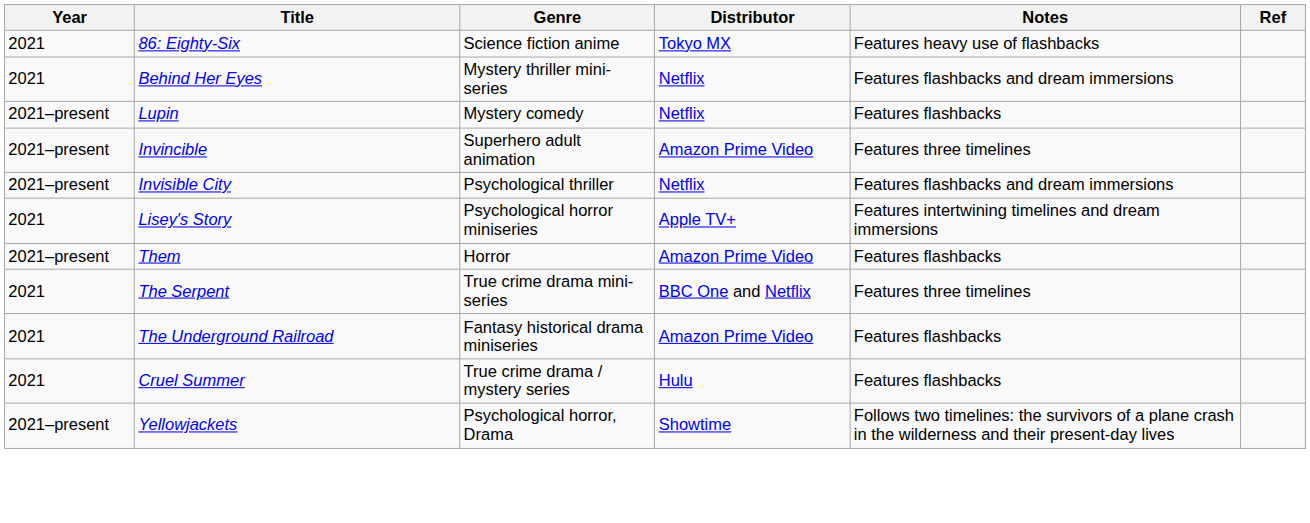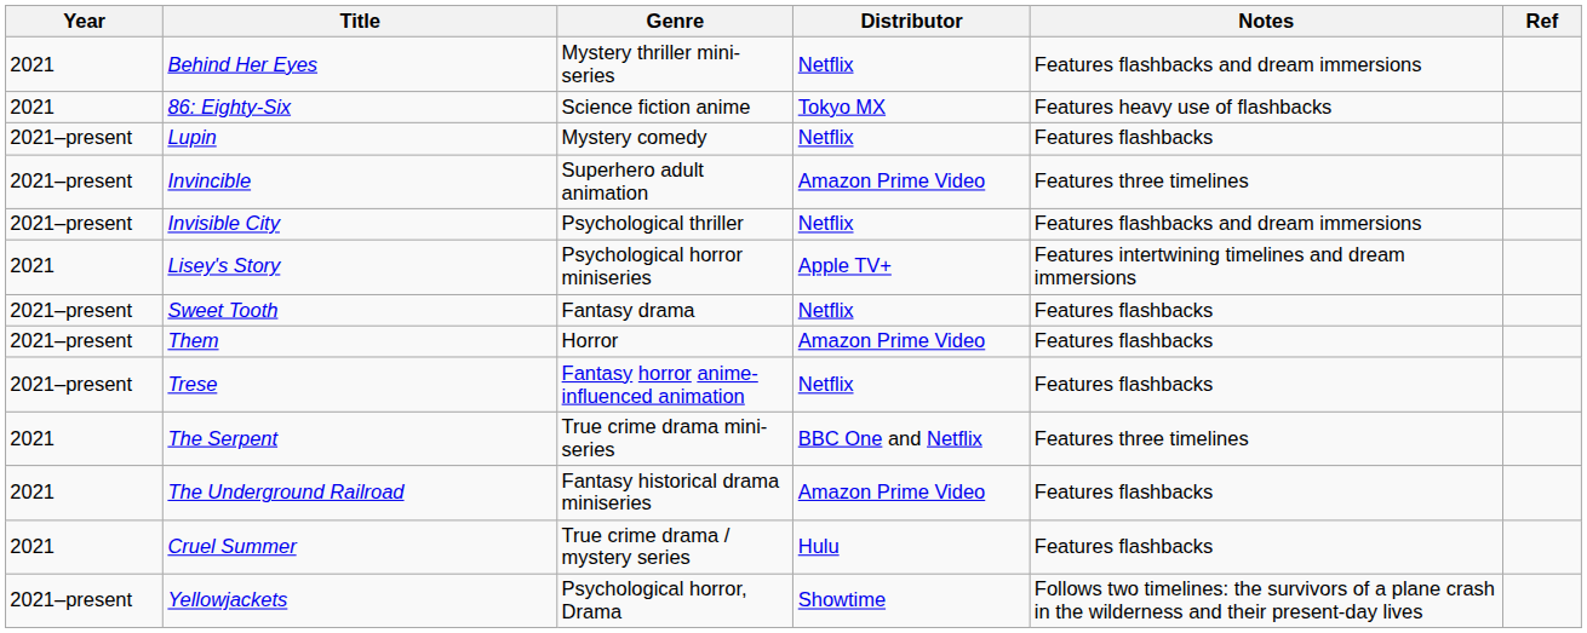 <table class="wikitable sortable" style="width:100%; font-size:100%;">
 <tr>
 <th style="width:10%;">Year</th>
 <th style="width:25%;">Title</th>
 <th style="width:15%;">Genre</th>
 <th style="width:15%;">Distributor</th>
 <th style="width:30%;">Notes</th>
 <th style="width:5%;">Ref</th>
 </tr>
 <tr>
 <td>2021</td>
+<td><em><a href='#'>Behind Her Eyes</a></em></td>
+<td>Mystery thriller mini-series</td>
+<td><a href='#'>Netflix</a></td>
+<td>Features flashbacks and dream immersions</td>
+<td></td>
+</tr>
+<tr>
+<td>2021</td>
 <td><em><a href='#'>86: Eighty-Six</a></em></td>
 <td>Science fiction anime</td>
 <td><a href='#'>Tokyo MX</a></td>
 <td>Features heavy use of flashbacks</td>
-<td></td>
-</tr>
-<tr>
-<td>2021</td>
-<td><em><a href='#'>Behind Her Eyes</a></em></td>
-<td>Mystery thriller mini-series</td>
-<td><a href='#'>Netflix</a></td>
-<td>Features flashbacks and dream immersions</td>
 <td></td>
 </tr>
 <tr>
 <td>2021–present</td>
 <td><em><a href='#'>Lupin</a></em></td>
 <td>Mystery comedy</td>
 <td><a href='#'>Netflix</a></td>
 <td>Features flashbacks</td>
 <td></td>
 </tr>
 <tr>
 <td>2021–present</td>
 <td><em><a href='#'>Invincible</a></em></td>
 <td>Superhero adult animation</td>
 <td><a href='#'>Amazon Prime Video</a></td>
 <td>Features three timelines</td>
 <td></td>
 </tr>
 <tr>
 <td>2021–present</td>
 <td><em><a href='#'>Invisible City</a></em></td>
 <td>Psychological thriller</td>
 <td><a href='#'>Netflix</a></td>
 <td>Features flashbacks and dream immersions</td>
 <td></td>
 </tr>
 <tr>
 <td>2021</td>
 <td><em><a href='#'>Lisey's Story</a></em></td>
 <td>Psychological horror miniseries</td>
 <td><a href='#'>Apple TV+</a></td>
 <td>Features intertwining timelines and dream immersions</td>
 <td></td>
 </tr>
 <tr>
 <td>2021–present</td>
+<td><em><a href='#'>Sweet Tooth</a></em></td>
+<td>Fantasy drama</td>
+<td><a href='#'>Netflix</a></td>
+<td>Features flashbacks</td>
+<td></td>
+</tr>
+<tr>
+<td>2021–present</td>
 <td><em><a href='#'>Them</a></em></td>
 <td>Horror</td>
 <td><a href='#'>Amazon Prime Video</a></td>
+<td>Features flashbacks</td>
+<td></td>
+</tr>
+<tr>
+<td>2021–present</td>
+<td><em><a href='#'>Trese</a></em></td>
+<td><a href='#'>Fantasy</a> <a href='#'>horror</a> <a href='#'>anime-influenced animation</a></td>
+<td><a href='#'>Netflix</a></td>
 <td>Features flashbacks</td>
 <td></td>
 </tr>
 <tr>
 <td>2021</td>
 <td><em><a href='#'>The Serpent</a></em></td>
 <td>True crime drama mini-series</td>
 <td><a href='#'>BBC One</a> and <a href='#'>Netflix</a></td>
 <td>Features three timelines</td>
 <td></td>
 </tr>
 <tr>
 <td>2021</td>
 <td><em><a href='#'>The Underground Railroad</a></em></td>
 <td>Fantasy historical drama miniseries</td>
 <td><a href='#'>Amazon Prime Video</a></td>
 <td>Features flashbacks</td>
 <td></td>
 </tr>
 <tr>
 <td>2021</td>
 <td><em><a href='#'>Cruel Summer</a></em></td>
 <td>True crime drama / mystery series</td>
 <td><a href='#'>Hulu</a></td>
 <td>Features flashbacks</td>
 <td></td>
 </tr>
 <tr>
 <td>2021–present</td>
 <td><em><a href='#'>Yellowjackets</a></em></td>
 <td>Psychological horror, Drama</td>
 <td><a href='#'>Showtime</a></td>
 <td>Follows two timelines: the survivors of a plane crash in the wilderness and their present-day lives</td>
 <td></td>
 </tr>
 </table>
